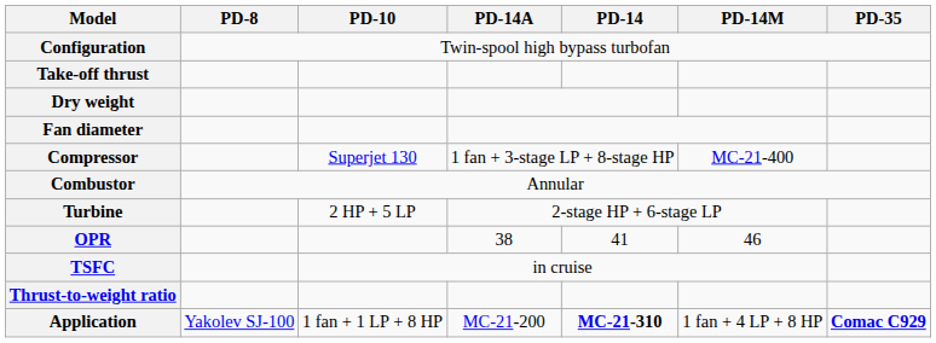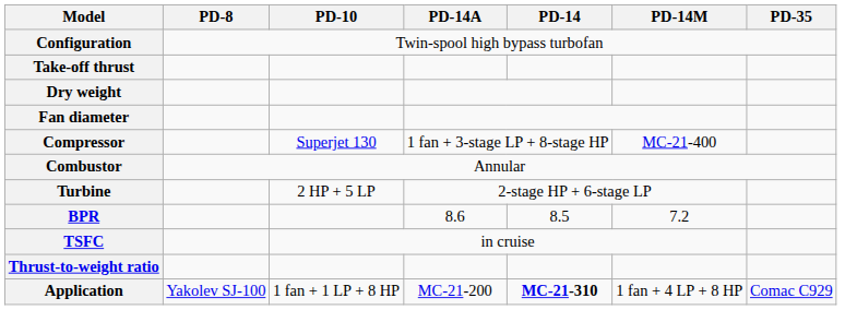 <table class="wikitable" style="text-align: center;border-collapse: collapse;">
 <tr>
 <th>Model</th>
 <th>PD-8</th>
 <th>PD-10</th>
 <th>PD-14A</th>
 <th>PD-14</th>
 <th>PD-14M</th>
 <th>PD-35</th>
 </tr>
 <tr>
 <th>Configuration</th>
 <td colspan=6>Twin-spool high bypass turbofan</td>
 </tr>
 <tr>
 <th>Take-off thrust</th>
 <td></td>
 <td></td>
 <td></td>
 <td></td>
 <td></td>
 <td></td>
 </tr>
 <tr>
 <th>Dry weight</th>
 <td></td>
 <td></td>
 <td colspan=2></td>
 <td></td>
 <td></td>
 </tr>
 <tr>
 <th>Fan diameter</th>
 <td></td>
 <td></td>
 <td colspan=3></td>
 <td></td>
 </tr>
 <tr>
 <th>Compressor</th>
 <td></td>
 <td><a href='#'>Superjet 130</a></td>
 <td colspan=2>1 fan + 3-stage LP + 8-stage HP</td>
 <td><a href='#'>MC-21</a>-400</td>
 <td></td>
 </tr>
 <tr>
 <th>Combustor</th>
 <td colspan=6>Annular</td>
 </tr>
 <tr>
 <th>Turbine</th>
 <td></td>
 <td>2 HP + 5 LP</td>
 <td colspan=3>2-stage HP + 6-stage LP</td>
 <td></td>
 </tr>
 <tr>
-<th><a href='#'>OPR</a></th>
+<th><a href='#'>BPR</a></th>
 <td></td>
 <td></td>
-<td>38</td>
-<td>41</td>
-<td>46</td>
+<td>8.6</td>
+<td>8.5</td>
+<td>7.2</td>
 <td></td>
 </tr>
 <tr>
 <th><a href='#'>TSFC</a></th>
 <td></td>
 <td colspan=4> in cruise</td>
 <td></td>
 </tr>
 <tr>
 <th><a href='#'>Thrust-to-weight ratio</a></th>
 <td></td>
 <td></td>
 <td></td>
 <td></td>
 <td></td>
 <td></td>
 </tr>
 <tr>
 <th>Application</th>
 <td><a href='#'>Yakolev SJ-100</a></td>
 <td>1 fan + 1 LP + 8 HP</td>
 <td><a href='#'>МС-21</a>-200</td>
 <td><strong><a href='#'>MC-21</a>-310</strong></td>
 <td>1 fan + 4 LP + 8 HP</td>
-<td><strong><a href='#'>Comac C929</a></strong></td>
+<td><a href='#'>Comac C929</a></td>
 </tr>
 </table>
